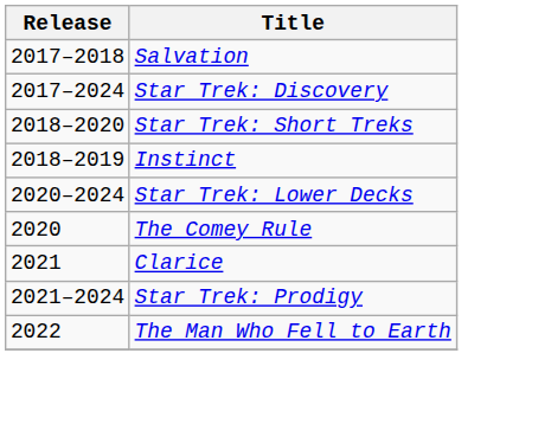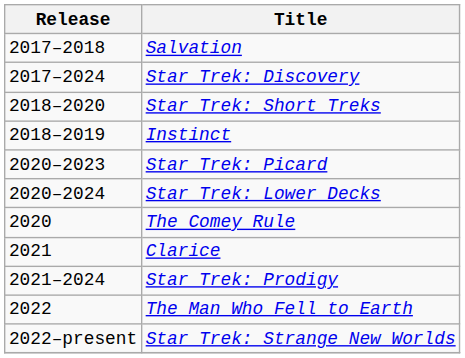 <table class="wikitable">
 <tr>
 <th>Release</th>
 <th>Title</th>
 </tr>
 <tr>
 <td>2017–2018</td>
 <td><em><a href='#'>Salvation</a></em></td>
 </tr>
 <tr>
 <td>2017–2024</td>
 <td><em><a href='#'>Star Trek: Discovery</a></em></td>
 </tr>
 <tr>
 <td>2018–2020</td>
 <td><em><a href='#'>Star Trek: Short Treks</a></em></td>
 </tr>
 <tr>
 <td>2018–2019</td>
 <td><em><a href='#'>Instinct</a></em></td>
 </tr>
 <tr>
+<td>2020–2023</td>
+<td><em><a href='#'>Star Trek: Picard</a></em></td>
+</tr>
+<tr>
 <td>2020–2024</td>
 <td><em><a href='#'>Star Trek: Lower Decks</a></em></td>
 </tr>
 <tr>
 <td>2020</td>
 <td><em><a href='#'>The Comey Rule</a></em></td>
 </tr>
 <tr>
 <td>2021</td>
 <td><em><a href='#'>Clarice</a></em></td>
 </tr>
 <tr>
 <td>2021–2024</td>
 <td><em><a href='#'>Star Trek: Prodigy</a></em></td>
 </tr>
 <tr>
 <td>2022</td>
 <td><em><a href='#'>The Man Who Fell to Earth</a></em></td>
 </tr>
 <tr>
+<td>2022–present</td>
+<td><em><a href='#'>Star Trek: Strange New Worlds</a></em></td>
+</tr>
+<tr>
 </tr>
 </table>
